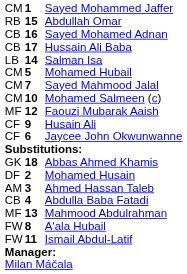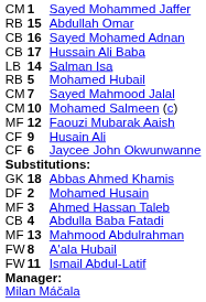 <table style="font-size:90%; margin:0.2em auto;" cellspacing="0" cellpadding="0">
 <tr>
 <th width="25"></th>
 <th width="25"></th>
 </tr>
 <tr>
 <td>CM</td>
 <td><strong>1</strong></td>
 <td><a href='#'>Sayed Mohammed Jaffer</a></td>
 </tr>
 <tr>
 <td>RB</td>
 <td><strong>15</strong></td>
 <td><a href='#'>Abdullah Omar</a></td>
 </tr>
 <tr>
 <td>CB</td>
 <td><strong>16</strong></td>
 <td><a href='#'>Sayed Mohamed Adnan</a></td>
 </tr>
 <tr>
 <td>CB</td>
 <td><strong>17</strong></td>
 <td><a href='#'>Hussain Ali Baba</a></td>
 </tr>
 <tr>
 <td>LB</td>
 <td><strong>14</strong></td>
 <td><a href='#'>Salman Isa</a></td>
 <td></td>
 <td></td>
 </tr>
 <tr>
-<td>CM</td>
+<td>RB</td>
 <td><strong>5</strong></td>
 <td><a href='#'>Mohamed Hubail</a></td>
 </tr>
 <tr>
 <td>CM</td>
 <td><strong>7</strong></td>
 <td><a href='#'>Sayed Mahmood Jalal</a></td>
 </tr>
 <tr>
 <td>CM</td>
 <td><strong>10</strong></td>
 <td><a href='#'>Mohamed Salmeen</a> (<a href='#'>c</a>)</td>
 </tr>
 <tr>
 <td>MF</td>
 <td><strong>12</strong></td>
 <td><a href='#'>Faouzi Mubarak Aaish</a></td>
 </tr>
 <tr>
 <td>CF</td>
 <td><strong>9</strong></td>
 <td><a href='#'>Husain Ali</a></td>
 <td></td>
 <td></td>
 </tr>
 <tr>
 <td>CF</td>
 <td><strong>6</strong></td>
 <td><a href='#'>Jaycee John Okwunwanne</a></td>
 <td></td>
 <td></td>
 </tr>
 <tr>
 <td colspan=3><strong>Substitutions:</strong></td>
 </tr>
 <tr>
 <td>GK</td>
 <td><strong>18</strong></td>
 <td><a href='#'>Abbas Ahmed Khamis</a></td>
 </tr>
 <tr>
 <td>DF</td>
 <td><strong>2</strong></td>
 <td><a href='#'>Mohamed Husain</a></td>
 </tr>
 <tr>
-<td>AM</td>
+<td>MF</td>
 <td><strong>3</strong></td>
 <td><a href='#'>Ahmed Hassan Taleb</a></td>
 </tr>
 <tr>
 <td>CB</td>
 <td><strong>4</strong></td>
 <td><a href='#'>Abdulla Baba Fatadi</a></td>
 </tr>
 <tr>
 <td>MF</td>
 <td><strong>13</strong></td>
 <td><a href='#'>Mahmood Abdulrahman</a></td>
 <td></td>
 <td></td>
 </tr>
 <tr>
 <td>FW</td>
 <td><strong>8</strong></td>
 <td><a href='#'>A'ala Hubail</a></td>
 <td></td>
 <td></td>
 </tr>
 <tr>
 <td>FW</td>
 <td><strong>11</strong></td>
 <td><a href='#'>Ismail Abdul-Latif</a></td>
 <td></td>
 <td></td>
 </tr>
 <tr>
 <td colspan=3><strong>Manager:</strong></td>
 </tr>
 <tr>
 <td colspan="4"> <a href='#'>Milan Máčala</a></td>
 </tr>
 </table>
